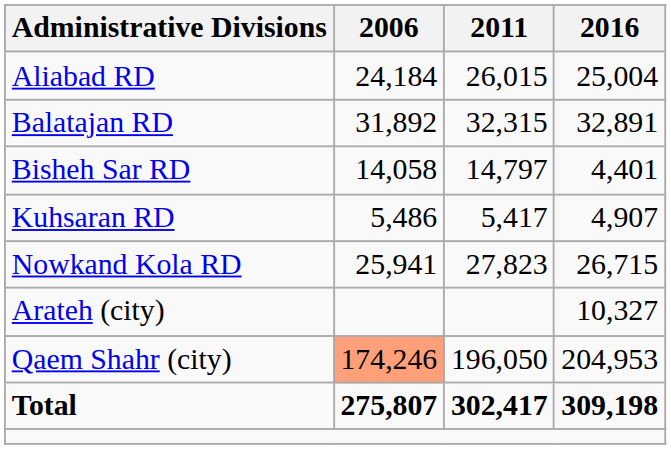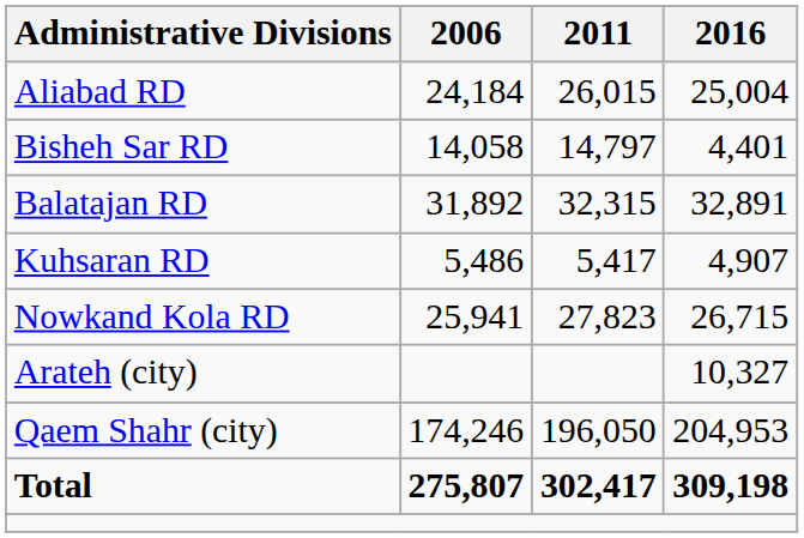 <table class="wikitable">
 <tr>
 <th>Administrative Divisions</th>
 <th>2006</th>
 <th>2011</th>
 <th>2016</th>
 </tr>
 <tr>
 <td><a href='#'>Aliabad RD</a></td>
 <td style="text-align: right;">24,184</td>
 <td style="text-align: right;">26,015</td>
 <td style="text-align: right;">25,004</td>
 </tr>
 <tr>
+<td><a href='#'>Bisheh Sar RD</a></td>
+<td style="text-align: right;">14,058</td>
+<td style="text-align: right;">14,797</td>
+<td style="text-align: right;">4,401</td>
+</tr>
+<tr>
 <td><a href='#'>Balatajan RD</a></td>
 <td style="text-align: right;">31,892</td>
 <td style="text-align: right;">32,315</td>
 <td style="text-align: right;">32,891</td>
-</tr>
-<tr>
-<td><a href='#'>Bisheh Sar RD</a></td>
-<td style="text-align: right;">14,058</td>
-<td style="text-align: right;">14,797</td>
-<td style="text-align: right;">4,401</td>
 </tr>
 <tr>
 <td><a href='#'>Kuhsaran RD</a></td>
 <td style="text-align: right;">5,486</td>
 <td style="text-align: right;">5,417</td>
 <td style="text-align: right;">4,907</td>
 </tr>
 <tr>
 <td><a href='#'>Nowkand Kola RD</a></td>
 <td style="text-align: right;">25,941</td>
 <td style="text-align: right;">27,823</td>
 <td style="text-align: right;">26,715</td>
 </tr>
 <tr>
 <td><a href='#'>Arateh</a> (city)</td>
 <td style="text-align: right;"></td>
 <td style="text-align: right;"></td>
 <td style="text-align: right;">10,327</td>
 </tr>
 <tr>
 <td><a href='#'>Qaem Shahr</a> (city)</td>
-<td style="background: lightsalmon; text-align: right;">174,246</td>
+<td style="text-align: right;">174,246</td>
 <td style="text-align: right;">196,050</td>
 <td style="text-align: right;">204,953</td>
 </tr>
 <tr>
 <td><strong>Total</strong></td>
 <td style="text-align: right;"><strong>275,807</strong></td>
 <td style="text-align: right;"><strong>302,417</strong></td>
 <td style="text-align: right;"><strong>309,198</strong></td>
 </tr>
 <tr>
 <td colspan=4></td>
 </tr>
 </table>
